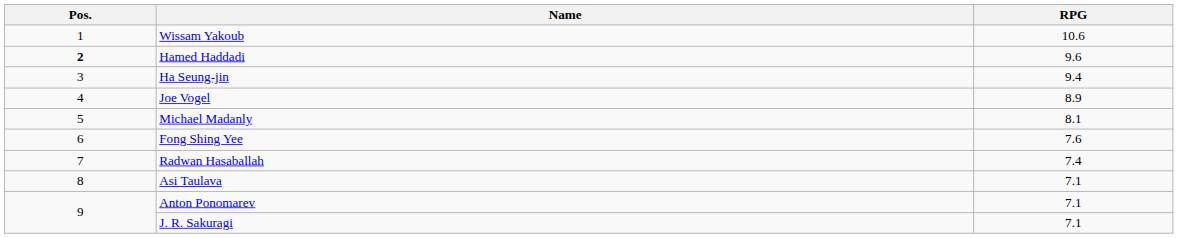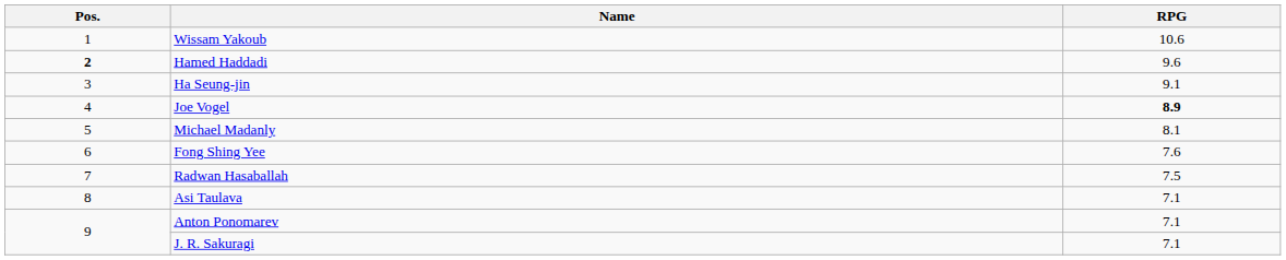 <table class=wikitable width="90%">
 <tr>
 <th width="13%">Pos.</th>
 <th width="70%">Name</th>
 <th width="17%">RPG</th>
 </tr>
 <tr>
 <td align=center>1</td>
 <td> <a href='#'>Wissam Yakoub</a></td>
 <td align=center>10.6</td>
 </tr>
 <tr>
 <td align=center><strong>2</strong></td>
 <td> <a href='#'>Hamed Haddadi</a></td>
 <td align=center>9.6</td>
 </tr>
 <tr>
 <td align=center>3</td>
 <td> <a href='#'>Ha Seung-jin</a></td>
-<td align=center>9.4</td>
+<td align=center>9.1</td>
 </tr>
 <tr>
 <td align=center>4</td>
 <td> <a href='#'>Joe Vogel</a></td>
-<td align=center>8.9</td>
+<td align=center><strong>8.9</strong></td>
 </tr>
 <tr>
 <td align=center>5</td>
 <td> <a href='#'>Michael Madanly</a></td>
 <td align=center>8.1</td>
 </tr>
 <tr>
 <td align=center>6</td>
 <td> <a href='#'>Fong Shing Yee</a></td>
 <td align=center>7.6</td>
 </tr>
 <tr>
 <td align=center>7</td>
 <td> <a href='#'>Radwan Hasaballah</a></td>
-<td align=center>7.4</td>
+<td align=center>7.5</td>
 </tr>
 <tr>
 <td align=center>8</td>
 <td> <a href='#'>Asi Taulava</a></td>
 <td align=center>7.1</td>
 </tr>
 <tr>
 <td align=center rowspan=2>9</td>
 <td> <a href='#'>Anton Ponomarev</a></td>
 <td align=center>7.1</td>
 </tr>
 <tr>
 <td> <a href='#'>J. R. Sakuragi</a></td>
 <td align=center>7.1</td>
 </tr>
 </table>
